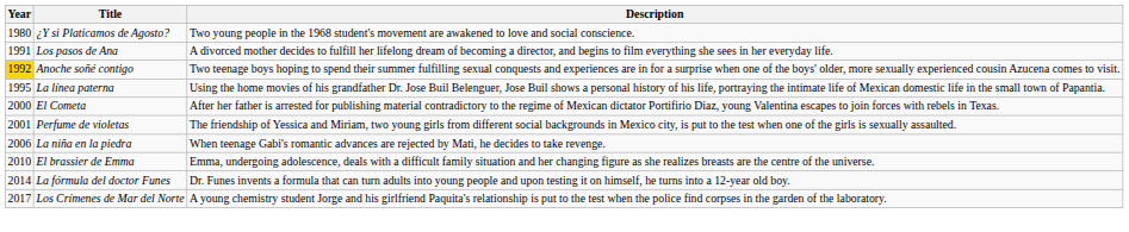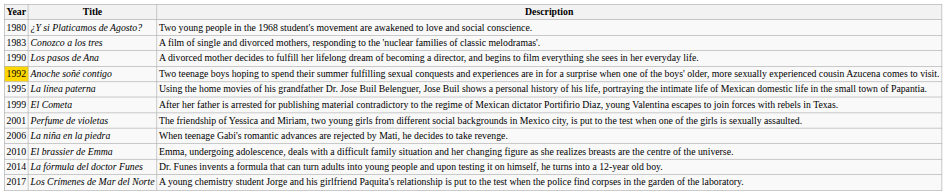 <table class="wikitable">
 <tr>
 <th>Year</th>
 <th>Title</th>
 <th>Description</th>
 </tr>
 <tr>
 <td>1980</td>
 <td><em>¿Y si Platicamos de Agosto?</em></td>
 <td>Two young people in the 1968 student's movement are awakened to love and social conscience.</td>
 </tr>
 <tr>
-<td>1991</td>
+<td>1983</td>
+<td><em>Conozco a los tres</em></td>
+<td>A film of single and divorced mothers, responding to the 'nuclear families of classic melodramas'.</td>
+</tr>
+<tr>
+<td>1990</td>
 <td><em>Los pasos de Ana</em></td>
 <td>A divorced mother decides to fulfill her lifelong dream of becoming a director, and begins to film everything she sees in her everyday life.</td>
 </tr>
 <tr>
 <td style="background: gold;">1992</td>
 <td><em>Anoche soñé contigo</em></td>
 <td>Two teenage boys hoping to spend their summer fulfilling sexual conquests and experiences are in for a surprise when one of the boys' older, more sexually experienced cousin Azucena comes to visit.</td>
 </tr>
 <tr>
 <td>1995</td>
 <td><em>La línea paterna</em></td>
 <td>Using the home movies of his grandfather Dr. Jose Buil Belenguer, Jose Buil shows a personal history of his life, portraying the intimate life of Mexican domestic life in the small town of Papantia.</td>
 </tr>
 <tr>
-<td>2000</td>
+<td>1999</td>
 <td><em>El Cometa</em></td>
 <td>After her father is arrested for publishing material contradictory to the regime of Mexican dictator Portifirio Diaz, young Valentina escapes to join forces with rebels in Texas.</td>
 </tr>
 <tr>
 <td>2001</td>
 <td><em>Perfume de violetas</em></td>
 <td>The friendship of Yessica and Miriam, two young girls from different social backgrounds in Mexico city, is put to the test when one of the girls is sexually assaulted.</td>
 </tr>
 <tr>
 <td>2006</td>
 <td><em>La niña en la piedra</em></td>
 <td>When teenage Gabi's romantic advances are rejected by Mati, he decides to take revenge.</td>
 </tr>
 <tr>
 <td>2010</td>
 <td><em>El brassier de Emma</em></td>
 <td>Emma, undergoing adolescence, deals with a difficult family situation and her changing figure as she realizes breasts are the centre of the universe.</td>
 </tr>
 <tr>
 <td>2014</td>
 <td><em>La fórmula del doctor Funes</em></td>
 <td>Dr. Funes invents a formula that can turn adults into young people and upon testing it on himself, he turns into a 12-year old boy.</td>
 </tr>
 <tr>
 <td>2017</td>
 <td><em>Los Crímenes de Mar del Norte</em></td>
 <td>A young chemistry student Jorge and his girlfriend Paquita's relationship is put to the test when the police find corpses in the garden of the laboratory.</td>
 </tr>
 </table>
